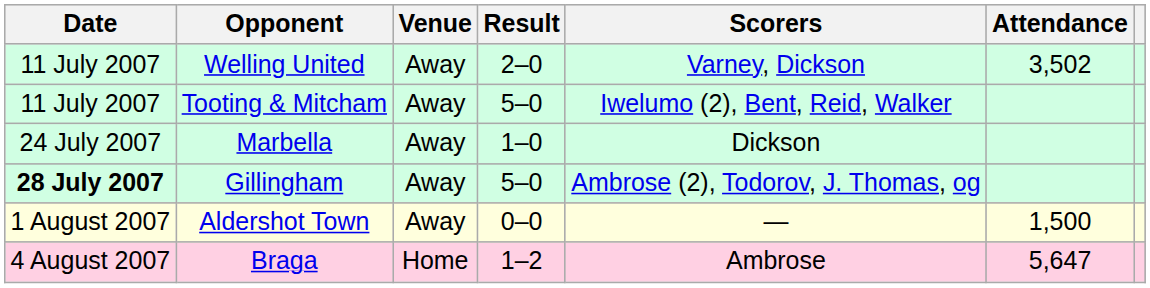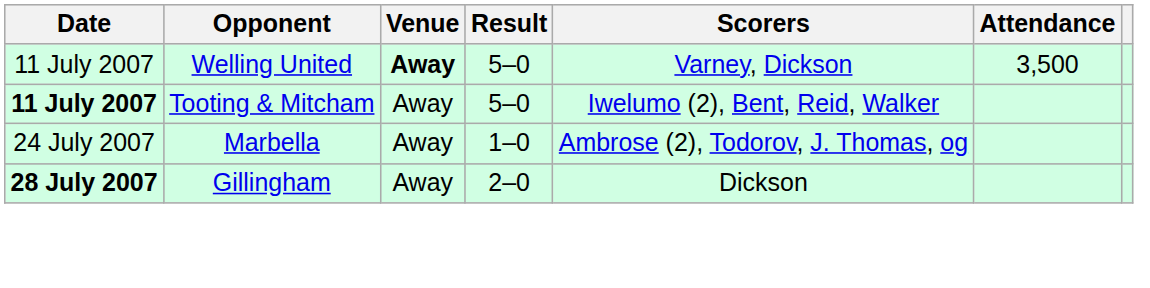 <table class="wikitable sortable" style="text-align:center">
 <tr>
 <th>Date</th>
 <th>Opponent</th>
 <th>Venue</th>
 <th>Result</th>
 <th class="unsortable">Scorers</th>
 <th>Attendance</th>
 <th class="unsortable"></th>
 </tr>
 <tr style="background-color: #d0ffe3;">
 <td>11 July 2007</td>
 <td><a href='#'>Welling United</a></td>
-<td>Away</td>
-<td>2–0</td>
+<td><strong>Away</strong></td>
+<td>5–0</td>
 <td><a href='#'>Varney</a>, <a href='#'>Dickson</a></td>
-<td>3,502</td>
+<td>3,500</td>
 <td></td>
 </tr>
 <tr style="background-color: #d0ffe3;">
-<td>11 July 2007</td>
+<td><strong>11 July 2007</strong></td>
 <td><a href='#'>Tooting & Mitcham</a></td>
 <td>Away</td>
 <td>5–0</td>
 <td><a href='#'>Iwelumo</a> (2), <a href='#'>Bent</a>, <a href='#'>Reid</a>, <a href='#'>Walker</a></td>
 <td></td>
 <td></td>
 </tr>
 <tr style="background-color: #d0ffe3;">
 <td>24 July 2007</td>
 <td><a href='#'>Marbella</a></td>
 <td>Away</td>
 <td>1–0</td>
-<td>Dickson</td>
+<td><a href='#'>Ambrose</a> (2), <a href='#'>Todorov</a>, <a href='#'>J. Thomas</a>, <a href='#'>og</a></td>
 <td></td>
 <td></td>
 </tr>
 <tr style="background-color: #d0ffe3;">
 <td><strong>28 July 2007</strong></td>
 <td><a href='#'>Gillingham</a></td>
 <td>Away</td>
-<td>5–0</td>
-<td><a href='#'>Ambrose</a> (2), <a href='#'>Todorov</a>, <a href='#'>J. Thomas</a>, <a href='#'>og</a></td>
+<td>2–0</td>
+<td>Dickson</td>
 <td></td>
 <td></td>
 </tr>
-<tr style="background-color: #ffffdd;">
-<td>1 August 2007</td>
-<td><a href='#'>Aldershot Town</a></td>
-<td>Away</td>
-<td>0–0</td>
-<td>—</td>
-<td>1,500</td>
-<td></td>
-</tr>
-<tr style="background-color: #ffd0e3;">
-<td>4 August 2007</td>
-<td><a href='#'>Braga</a></td>
-<td>Home</td>
-<td>1–2</td>
-<td>Ambrose</td>
-<td>5,647</td>
-<td></td>
-</tr>
 </table>
